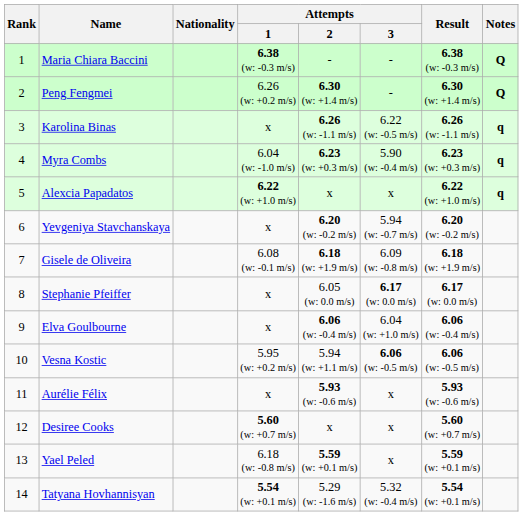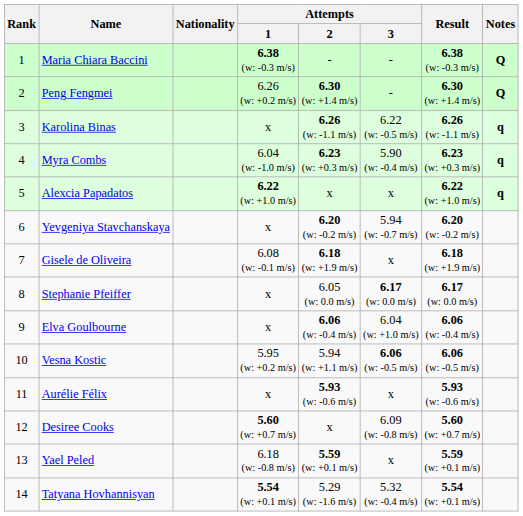 <table class="wikitable sortable" style="text-align:center">
 <tr>
 <th rowspan=2>Rank</th>
 <th rowspan=2>Name</th>
 <th rowspan=2>Nationality</th>
 <th colspan=3>Attempts</th>
 <th rowspan=2>Result</th>
 <th rowspan=2>Notes</th>
 </tr>
 <tr>
 <th>1</th>
 <th>2</th>
 <th>3</th>
 </tr>
 <tr bgcolor=ccffcc>
 <td>1</td>
 <td align=left><a href='#'>Maria Chiara Baccini</a></td>
 <td align=left></td>
 <td><strong>6.38</strong><br><small>(w: -0.3 m/s)</small></td>
 <td>-</td>
 <td>-</td>
 <td><strong>6.38</strong> <br><small>(w: -0.3 m/s)</small></td>
 <td><strong>Q</strong></td>
 </tr>
 <tr bgcolor=ccffcc>
 <td>2</td>
 <td align=left><a href='#'>Peng Fengmei</a></td>
 <td align=left></td>
 <td>6.26<br><small>(w: +0.2 m/s)</small></td>
 <td><strong>6.30</strong><br><small>(w: +1.4 m/s)</small></td>
 <td>-</td>
 <td><strong>6.30</strong> <br><small>(w: +1.4 m/s)</small></td>
 <td><strong>Q</strong></td>
 </tr>
 <tr bgcolor=ddffdd>
 <td>3</td>
 <td align=left><a href='#'>Karolina Binas</a></td>
 <td align=left></td>
 <td>x</td>
 <td><strong>6.26</strong><br><small>(w: -1.1 m/s)</small></td>
 <td>6.22<br><small>(w: -0.5 m/s)</small></td>
 <td><strong>6.26</strong> <br><small>(w: -1.1 m/s)</small></td>
 <td><strong>q</strong></td>
 </tr>
 <tr bgcolor=ddffdd>
 <td>4</td>
 <td align=left><a href='#'>Myra Combs</a></td>
 <td align=left></td>
 <td>6.04<br><small>(w: -1.0 m/s)</small></td>
 <td><strong>6.23</strong><br><small>(w: +0.3 m/s)</small></td>
 <td>5.90<br><small>(w: -0.4 m/s)</small></td>
 <td><strong>6.23</strong> <br><small>(w: +0.3 m/s)</small></td>
 <td><strong>q</strong></td>
 </tr>
 <tr bgcolor=ddffdd>
 <td>5</td>
 <td align=left><a href='#'>Alexcia Papadatos</a></td>
 <td align=left></td>
 <td><strong>6.22</strong><br><small>(w: +1.0 m/s)</small></td>
 <td>x</td>
 <td>x</td>
 <td><strong>6.22</strong> <br><small>(w: +1.0 m/s)</small></td>
 <td><strong>q</strong></td>
 </tr>
 <tr>
 <td>6</td>
 <td align=left><a href='#'>Yevgeniya Stavchanskaya</a></td>
 <td align=left></td>
 <td>x</td>
 <td><strong>6.20</strong><br><small>(w: -0.2 m/s)</small></td>
 <td>5.94<br><small>(w: -0.7 m/s)</small></td>
 <td><strong>6.20</strong> <br><small>(w: -0.2 m/s)</small></td>
 <td></td>
 </tr>
 <tr>
 <td>7</td>
 <td align=left><a href='#'>Gisele de Oliveira</a></td>
 <td align=left></td>
 <td>6.08<br><small>(w: -0.1 m/s)</small></td>
 <td><strong>6.18</strong><br><small>(w: +1.9 m/s)</small></td>
-<td>6.09<br><small>(w: -0.8 m/s)</small></td>
+<td>x</td>
 <td><strong>6.18</strong> <br><small>(w: +1.9 m/s)</small></td>
 <td></td>
 </tr>
 <tr>
 <td>8</td>
 <td align=left><a href='#'>Stephanie Pfeiffer</a></td>
 <td align=left></td>
 <td>x</td>
 <td>6.05<br><small>(w: 0.0 m/s)</small></td>
 <td><strong>6.17</strong><br><small>(w: 0.0 m/s)</small></td>
 <td><strong>6.17</strong> <br><small>(w: 0.0 m/s)</small></td>
 <td></td>
 </tr>
 <tr>
 <td>9</td>
 <td align=left><a href='#'>Elva Goulbourne</a></td>
 <td align=left></td>
 <td>x</td>
 <td><strong>6.06</strong><br><small>(w: -0.4 m/s)</small></td>
 <td>6.04<br><small>(w: +1.0 m/s)</small></td>
 <td><strong>6.06</strong> <br><small>(w: -0.4 m/s)</small></td>
 <td></td>
 </tr>
 <tr>
 <td>10</td>
 <td align=left><a href='#'>Vesna Kostic</a></td>
 <td align=left></td>
 <td>5.95<br><small>(w: +0.2 m/s)</small></td>
 <td>5.94<br><small>(w: +1.1 m/s)</small></td>
 <td><strong>6.06</strong><br><small>(w: -0.5 m/s)</small></td>
 <td><strong>6.06</strong> <br><small>(w: -0.5 m/s)</small></td>
 <td></td>
 </tr>
 <tr>
 <td>11</td>
 <td align=left><a href='#'>Aurélie Félix</a></td>
 <td align=left></td>
 <td>x</td>
 <td><strong>5.93</strong><br><small>(w: -0.6 m/s)</small></td>
 <td>x</td>
 <td><strong>5.93</strong> <br><small>(w: -0.6 m/s)</small></td>
 <td></td>
 </tr>
 <tr>
 <td>12</td>
 <td align=left><a href='#'>Desiree Cooks</a></td>
 <td align=left></td>
 <td><strong>5.60</strong><br><small>(w: +0.7 m/s)</small></td>
 <td>x</td>
-<td>x</td>
+<td>6.09<br><small>(w: -0.8 m/s)</small></td>
 <td><strong>5.60</strong> <br><small>(w: +0.7 m/s)</small></td>
 <td></td>
 </tr>
 <tr>
 <td>13</td>
 <td align=left><a href='#'>Yael Peled</a></td>
 <td align=left></td>
 <td>6.18<br><small>(w: -0.8 m/s)</small></td>
 <td><strong>5.59</strong><br><small>(w: +0.1 m/s)</small></td>
 <td>x</td>
 <td><strong>5.59</strong> <br><small>(w: +0.1 m/s)</small></td>
 <td></td>
 </tr>
 <tr>
 <td>14</td>
 <td align=left><a href='#'>Tatyana Hovhannisyan</a></td>
 <td align=left></td>
 <td><strong>5.54</strong><br><small>(w: +0.1 m/s)</small></td>
 <td>5.29<br><small>(w: -1.6 m/s)</small></td>
 <td>5.32<br><small>(w: -0.4 m/s)</small></td>
 <td><strong>5.54</strong> <br><small>(w: +0.1 m/s)</small></td>
 <td></td>
 </tr>
 </table>
